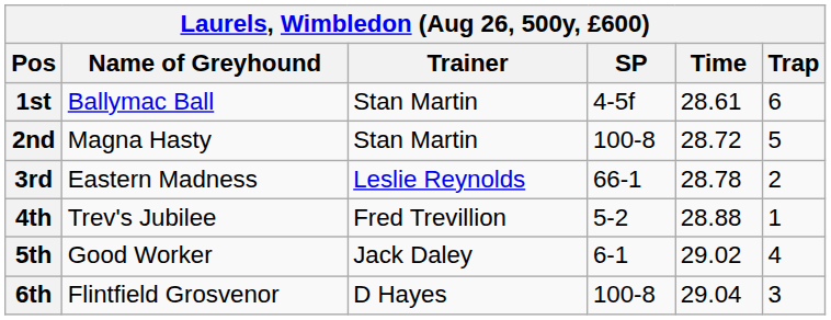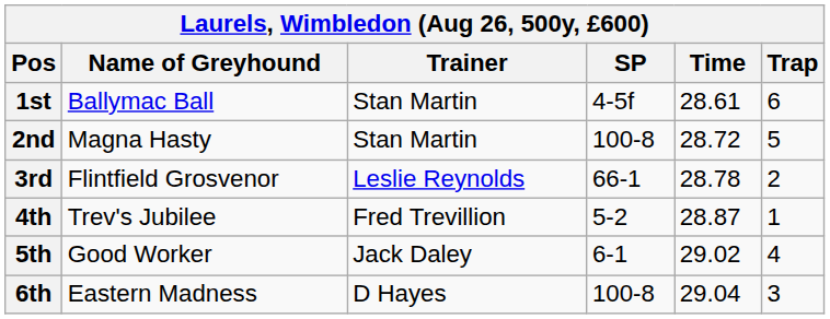 <table class="wikitable">
 <tr>
 <th colspan="6"><a href='#'>Laurels</a>, <a href='#'>Wimbledon</a> (Aug 26, 500y, £600)</th>
 </tr>
 <tr>
 <th width=30>Pos</th>
 <th width=180>Name of Greyhound</th>
 <th width=150>Trainer</th>
 <th width=50>SP</th>
 <th width=50>Time</th>
 <th width=30>Trap</th>
 </tr>
 <tr>
 <th>1st</th>
 <td><a href='#'>Ballymac Ball</a></td>
 <td>Stan Martin</td>
 <td>4-5f</td>
 <td>28.61</td>
 <td>6</td>
 </tr>
 <tr>
 <th>2nd</th>
 <td>Magna Hasty</td>
 <td>Stan Martin</td>
 <td>100-8</td>
 <td>28.72</td>
 <td>5</td>
 </tr>
 <tr>
 <th>3rd</th>
-<td>Eastern Madness</td>
+<td>Flintfield Grosvenor</td>
 <td><a href='#'>Leslie Reynolds</a></td>
 <td>66-1</td>
 <td>28.78</td>
 <td>2</td>
 </tr>
 <tr>
 <th>4th</th>
 <td>Trev's Jubilee</td>
 <td>Fred Trevillion</td>
 <td>5-2</td>
-<td>28.88</td>
+<td>28.87</td>
 <td>1</td>
 </tr>
 <tr>
 <th>5th</th>
 <td>Good Worker</td>
 <td>Jack Daley</td>
 <td>6-1</td>
 <td>29.02</td>
 <td>4</td>
 </tr>
 <tr>
 <th>6th</th>
-<td>Flintfield Grosvenor</td>
+<td>Eastern Madness</td>
 <td>D Hayes</td>
 <td>100-8</td>
 <td>29.04</td>
 <td>3</td>
 </tr>
 </table>
